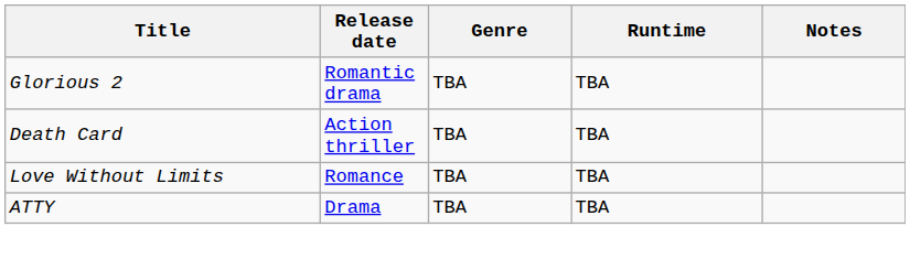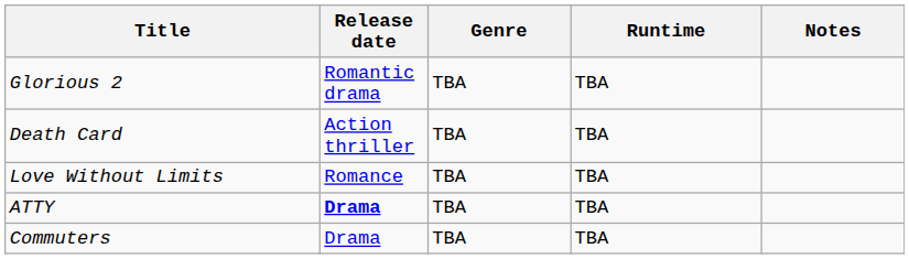 <table class="wikitable sortable" style="width:100%">
 <tr>
 <th style="width:35%;">Title</th>
 <th scope="col" style="width:12%;">Release date</th>
 <th>Genre</th>
 <th>Runtime</th>
 <th>Notes</th>
 </tr>
 <tr>
 <td><em>Glorious 2</em></td>
 <td><a href='#'>Romantic drama</a></td>
 <td>TBA</td>
 <td>TBA</td>
 <td></td>
 </tr>
 <tr>
 <td><em>Death Card</em></td>
 <td><a href='#'>Action thriller</a></td>
 <td>TBA</td>
 <td>TBA</td>
 <td></td>
 </tr>
 <tr>
 <td><em>Love Without Limits</em></td>
 <td><a href='#'>Romance</a></td>
 <td>TBA</td>
 <td>TBA</td>
 <td></td>
 </tr>
 <tr>
 <td><em>ATTY</em></td>
+<td><strong><a href='#'>Drama</a></strong></td>
+<td>TBA</td>
+<td>TBA</td>
+<td></td>
+</tr>
+<tr>
+<td><em>Commuters</em></td>
 <td><a href='#'>Drama</a></td>
 <td>TBA</td>
 <td>TBA</td>
 <td></td>
 </tr>
 </table>
